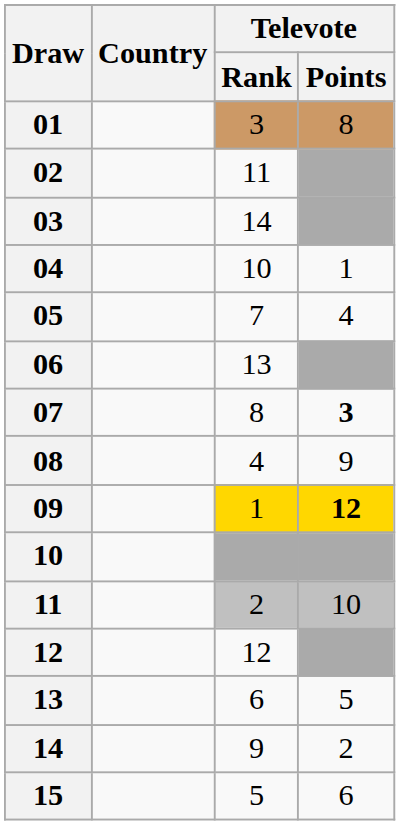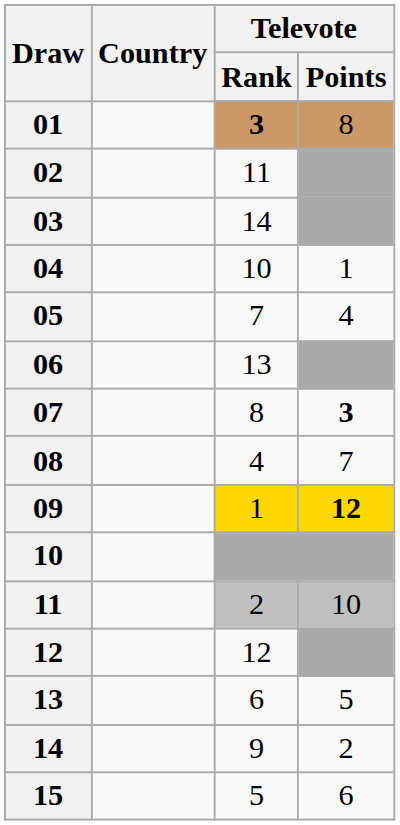 <table class="sortable wikitable collapsible plainrowheaders" style="text-align:center;">
 <tr ]]>
 </tr>
 <tr>
 <th scope="col" rowspan="2">Draw</th>
 <th scope="col" rowspan="2">Country</th>
 <th scope="col" colspan="2">Televote</th>
 </tr>
 <tr>
 <th scope="col">Rank</th>
 <th scope="col">Points</th>
 </tr>
 <tr>
 <th scope="row" style="text-align:center;">01</th>
 <td style="text-align:left;"></td>
-<td style="background:#CC9966;">3</td>
+<td style="background:#CC9966;"><strong>3</strong></td>
 <td style="background:#CC9966;">8</td>
 </tr>
 <tr>
 <th scope="row" style="text-align:center;">02</th>
 <td style="text-align:left;"></td>
 <td>11</td>
 <td style="background:#AAAAAA;"></td>
 </tr>
 <tr>
 <th scope="row" style="text-align:center;">03</th>
 <td style="text-align:left;"></td>
 <td>14</td>
 <td style="background:#AAAAAA;"></td>
 </tr>
 <tr>
 <th scope="row" style="text-align:center;">04</th>
 <td style="text-align:left;"></td>
 <td>10</td>
 <td>1</td>
 </tr>
 <tr>
 <th scope="row" style="text-align:center;">05</th>
 <td style="text-align:left;"></td>
 <td>7</td>
 <td>4</td>
 </tr>
 <tr>
 <th scope="row" style="text-align:center;">06</th>
 <td style="text-align:left;"></td>
 <td>13</td>
 <td style="background:#AAAAAA;"></td>
 </tr>
 <tr>
 <th scope="row" style="text-align:center;">07</th>
 <td style="text-align:left;"></td>
 <td>8</td>
 <td><strong>3</strong></td>
 </tr>
 <tr>
 <th scope="row" style="text-align:center;">08</th>
 <td style="text-align:left;"></td>
 <td>4</td>
-<td>9</td>
+<td>7</td>
 </tr>
 <tr>
 <th scope="row" style="text-align:center;">09</th>
 <td style="text-align:left;"></td>
 <td style="background:gold;">1</td>
 <td style="background:gold;"><strong>12</strong></td>
 </tr>
 <tr class=sortbottom>
 <th scope="row" style="text-align:center;">10</th>
 <td style="text-align:left;"></td>
 <td style="background:#AAAAAA;"></td>
 <td style="background:#AAAAAA;"></td>
 </tr>
 <tr>
 <th scope="row" style="text-align:center;">11</th>
 <td style="text-align:left;"></td>
 <td style="background:silver;">2</td>
 <td style="background:silver;">10</td>
 </tr>
 <tr>
 <th scope="row" style="text-align:center;">12</th>
 <td style="text-align:left;"></td>
 <td>12</td>
 <td style="background:#AAAAAA;"></td>
 </tr>
 <tr>
 <th scope="row" style="text-align:center;">13</th>
 <td style="text-align:left;"></td>
 <td>6</td>
 <td>5</td>
 </tr>
 <tr>
 <th scope="row" style="text-align:center;">14</th>
 <td style="text-align:left;"></td>
 <td>9</td>
 <td>2</td>
 </tr>
 <tr>
 <th scope="row" style="text-align:center;">15</th>
 <td style="text-align:left;"></td>
 <td>5</td>
 <td>6</td>
 </tr>
 </table>
